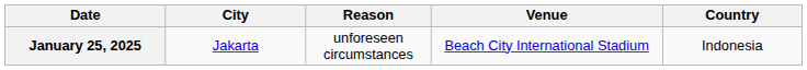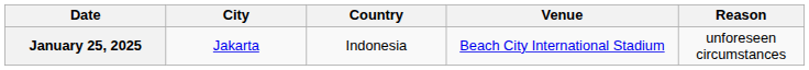 <table class="wikitable plainrowheaders" style="text-align:center">
 <tr>
 <th scope="col" style="width:11em">Date</th>
 <th scope="col" style="width:9.5em">City</th>
+<th scope="col" style="width:9.5em">Country</th>
+<th scope="col" style="width:16em">Venue</th>
 <th scope="col" style="width:8.5em">Reason</th>
-<th scope="col" style="width:16em">Venue</th>
-<th scope="col" style="width:9.5em">Country</th>
 </tr>
 <tr>
 <th scope="row" style="text-align:center;">January 25, 2025</th>
 <td><a href='#'>Jakarta</a></td>
+<td>Indonesia</td>
+<td><a href='#'>Beach City International Stadium</a></td>
 <td>unforeseen circumstances</td>
-<td><a href='#'>Beach City International Stadium</a></td>
-<td>Indonesia</td>
 </tr>
 </table>
